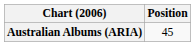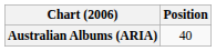 <table class="wikitable sortable plainrowheaders">
 <tr>
 <th>Chart (2006)</th>
 <th>Position</th>
 </tr>
 <tr>
 <th scope="row">Australian Albums (ARIA)</th>
-<td style="text-align:center;">45</td>
+<td style="text-align:center;">40</td>
 </tr>
 </table>
